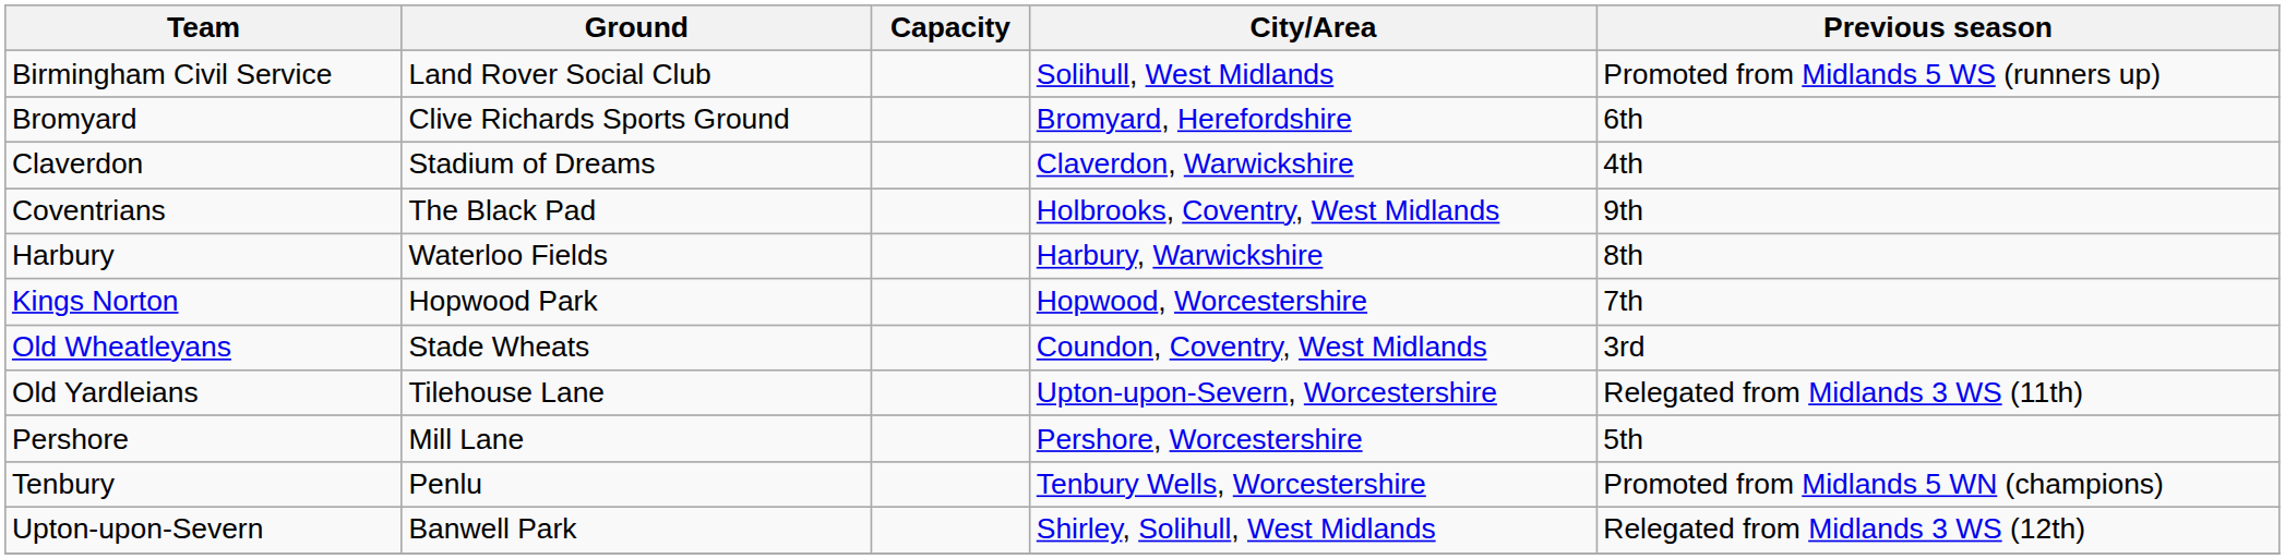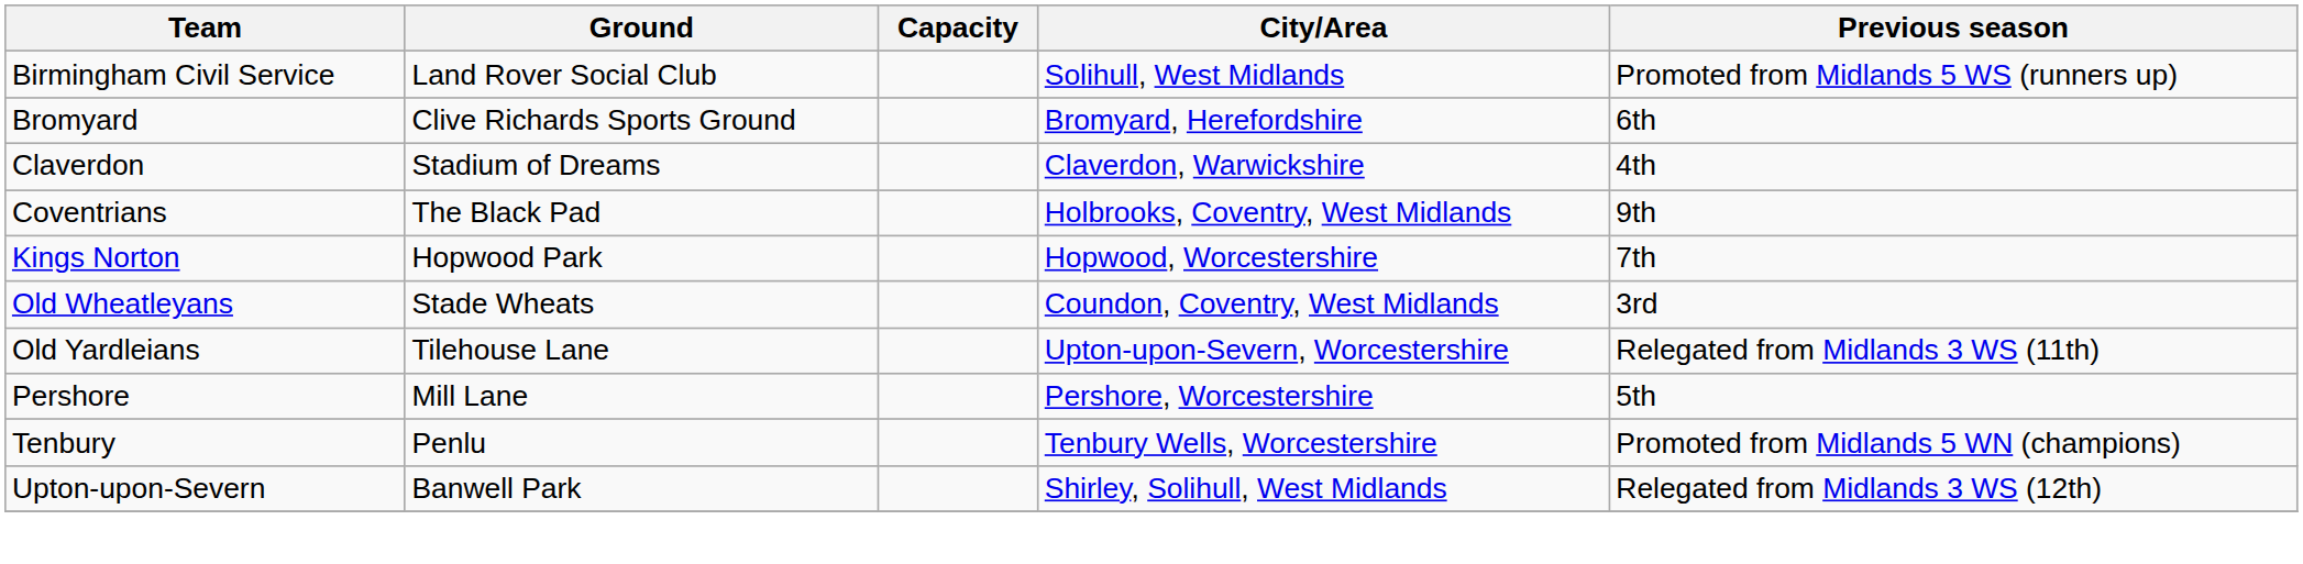 <table class="wikitable sortable" width=100%>
 <tr>
 <th>Team</th>
 <th>Ground</th>
 <th>Capacity</th>
 <th>City/Area</th>
 <th>Previous season</th>
 </tr>
 <tr>
 <td>Birmingham Civil Service</td>
 <td>Land Rover Social Club</td>
 <td></td>
 <td><a href='#'>Solihull</a>, <a href='#'>West Midlands</a></td>
 <td>Promoted from <a href='#'>Midlands 5 WS</a> (runners up)</td>
 </tr>
 <tr>
 <td>Bromyard</td>
 <td>Clive Richards Sports Ground</td>
 <td></td>
 <td><a href='#'>Bromyard</a>, <a href='#'>Herefordshire</a></td>
 <td>6th</td>
 </tr>
 <tr>
 <td>Claverdon</td>
 <td>Stadium of Dreams</td>
 <td></td>
 <td><a href='#'>Claverdon</a>, <a href='#'>Warwickshire</a></td>
 <td>4th</td>
 </tr>
 <tr>
 <td>Coventrians</td>
 <td>The Black Pad</td>
 <td></td>
 <td><a href='#'>Holbrooks</a>, <a href='#'>Coventry</a>, <a href='#'>West Midlands</a></td>
 <td>9th</td>
-</tr>
-<tr>
-<td>Harbury</td>
-<td>Waterloo Fields</td>
-<td></td>
-<td><a href='#'>Harbury</a>, <a href='#'>Warwickshire</a></td>
-<td>8th</td>
 </tr>
 <tr>
 <td><a href='#'>Kings Norton</a></td>
 <td>Hopwood Park</td>
 <td></td>
 <td><a href='#'>Hopwood</a>, <a href='#'>Worcestershire</a></td>
 <td>7th</td>
 </tr>
 <tr>
 <td><a href='#'>Old Wheatleyans</a></td>
 <td>Stade Wheats</td>
 <td></td>
 <td><a href='#'>Coundon</a>, <a href='#'>Coventry</a>, <a href='#'>West Midlands</a></td>
 <td>3rd</td>
 </tr>
 <tr>
 <td>Old Yardleians</td>
 <td>Tilehouse Lane</td>
 <td></td>
 <td><a href='#'>Upton-upon-Severn</a>, <a href='#'>Worcestershire</a></td>
 <td>Relegated from <a href='#'>Midlands 3 WS</a> (11th)</td>
 </tr>
 <tr>
 <td>Pershore</td>
 <td>Mill Lane</td>
 <td></td>
 <td><a href='#'>Pershore</a>, <a href='#'>Worcestershire</a></td>
 <td>5th</td>
 </tr>
 <tr>
 <td>Tenbury</td>
 <td>Penlu</td>
 <td></td>
 <td><a href='#'>Tenbury Wells</a>, <a href='#'>Worcestershire</a></td>
 <td>Promoted from <a href='#'>Midlands 5 WN</a> (champions)</td>
 </tr>
 <tr>
 <td>Upton-upon-Severn</td>
 <td>Banwell Park</td>
 <td></td>
 <td><a href='#'>Shirley</a>, <a href='#'>Solihull</a>, <a href='#'>West Midlands</a></td>
 <td>Relegated from <a href='#'>Midlands 3 WS</a> (12th)</td>
 </tr>
 <tr>
 </tr>
 </table>
